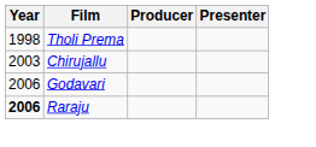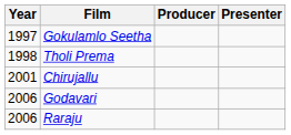 <table class="wikitable sortable">
 <tr>
 <th>Year</th>
 <th>Film</th>
 <th>Producer</th>
 <th>Presenter</th>
 </tr>
 <tr>
+<td>1997</td>
+<td><a href='#'><em>Gokulamlo Seetha</em></a></td>
+<td></td>
+<td></td>
+</tr>
+<tr>
 <td>1998</td>
 <td><a href='#'><em>Tholi Prema</em></a></td>
 <td></td>
 <td></td>
 </tr>
 <tr>
-<td>2003</td>
+<td>2001</td>
 <td><em><a href='#'>Chirujallu</a></em></td>
 <td></td>
 <td></td>
 </tr>
 <tr>
 <td>2006</td>
 <td><a href='#'><em>Godavari</em></a></td>
 <td></td>
 <td></td>
 </tr>
 <tr>
-<td><strong>2006</strong></td>
+<td>2006</td>
 <td><a href='#'><em>Raraju</em></a></td>
 <td></td>
 <td></td>
 </tr>
 </table>
